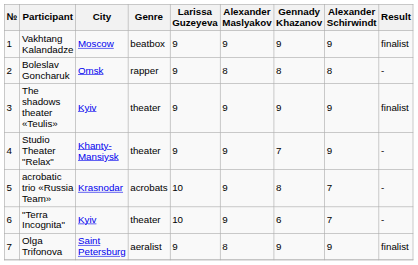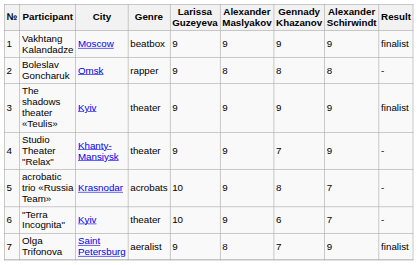 <table class="wikitable">
 <tr>
 <th width="2%">№</th>
 <th width="35%">Participant</th>
 <th width="25%">City</th>
 <th width="10%">Genre</th>
 <th width="8%">Larissa Guzeyeva</th>
 <th width="8%">Alexander Maslyakov</th>
 <th width="8%">Gennady Khazanov</th>
 <th width="8%">Alexander Schirwindt</th>
 <th width="8%">Result</th>
 </tr>
 <tr>
 <td>1</td>
 <td>Vakhtang Kalandadze</td>
 <td><a href='#'>Moscow</a></td>
 <td>beatbox</td>
 <td>9</td>
 <td>9</td>
 <td>9</td>
 <td>9</td>
 <td>finalist</td>
 </tr>
 <tr>
 <td>2</td>
 <td>Boleslav Goncharuk</td>
 <td><a href='#'>Omsk</a></td>
 <td>rapper</td>
 <td>9</td>
 <td>8</td>
 <td>8</td>
 <td>8</td>
 <td>-</td>
 </tr>
 <tr>
 <td>3</td>
 <td>The shadows theater «Teulis»</td>
 <td><a href='#'>Kyiv</a></td>
 <td>theater</td>
 <td>9</td>
 <td>9</td>
 <td>9</td>
 <td>9</td>
 <td>finalist</td>
 </tr>
 <tr>
 <td>4</td>
 <td>Studio Theater "Relax"</td>
 <td><a href='#'>Khanty-Mansiysk</a></td>
 <td>theater</td>
 <td>9</td>
 <td>9</td>
 <td>7</td>
 <td>9</td>
 <td>-</td>
 </tr>
 <tr>
 <td>5</td>
 <td>acrobatic trio «Russia Team»</td>
 <td><a href='#'>Krasnodar</a></td>
 <td>acrobats</td>
 <td>10</td>
 <td>9</td>
 <td>8</td>
 <td>7</td>
 <td>-</td>
 </tr>
 <tr>
 <td>6</td>
 <td>"Terra Incognita"</td>
 <td><a href='#'>Kyiv</a></td>
 <td>theater</td>
 <td>10</td>
 <td>9</td>
 <td>6</td>
 <td>7</td>
 <td>-</td>
 </tr>
 <tr>
 <td>7</td>
 <td>Olga Trifonova</td>
 <td><a href='#'>Saint Petersburg</a></td>
 <td>aeralist</td>
 <td>9</td>
 <td>8</td>
-<td>9</td>
+<td>7</td>
 <td>9</td>
 <td>finalist</td>
 </tr>
 <tr>
 </tr>
 </table>
